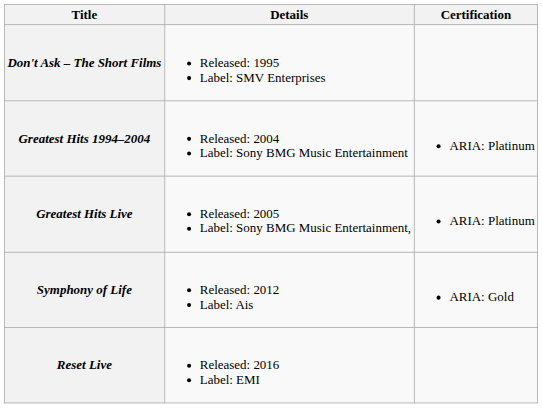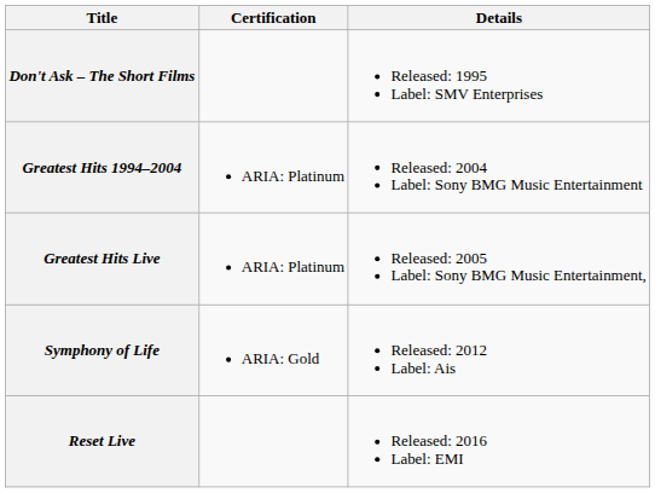 <table class="wikitable plainrowheaders">
 <tr>
 <th scope="col">Title</th>
+<th scope="col">Certification</th>
 <th scope="col">Details</th>
-<th scope="col">Certification</th>
 </tr>
 <tr>
 <th scope="row"><em>Don't Ask – The Short Films</em></th>
+<td></td>
 <td><br><ul><li>Released: 1995</li><li>Label: SMV Enterprises</li></ul></td>
-<td></td>
 </tr>
 <tr>
 <th scope="row"><em>Greatest Hits 1994–2004</em></th>
+<td><br><ul><li>ARIA: Platinum</li></ul></td>
 <td><br><ul><li>Released: 2004</li><li>Label: Sony BMG Music Entertainment</li></ul></td>
-<td><br><ul><li>ARIA: Platinum</li></ul></td>
 </tr>
 <tr>
 <th scope="row"><em>Greatest Hits Live</em></th>
+<td><br><ul><li>ARIA: Platinum</li></ul></td>
 <td><br><ul><li>Released: 2005</li><li>Label: Sony BMG Music Entertainment,</li></ul></td>
-<td><br><ul><li>ARIA: Platinum</li></ul></td>
 </tr>
 <tr>
 <th scope="row"><em>Symphony of Life</em></th>
+<td><br><ul><li>ARIA: Gold</li></ul></td>
 <td><br><ul><li>Released: 2012</li><li>Label: Ais</li></ul></td>
-<td><br><ul><li>ARIA: Gold</li></ul></td>
 </tr>
 <tr>
 <th scope="row"><em>Reset Live</em></th>
+<td></td>
 <td><br><ul><li>Released: 2016</li><li>Label: EMI</li></ul></td>
-<td></td>
 </tr>
 </table>
